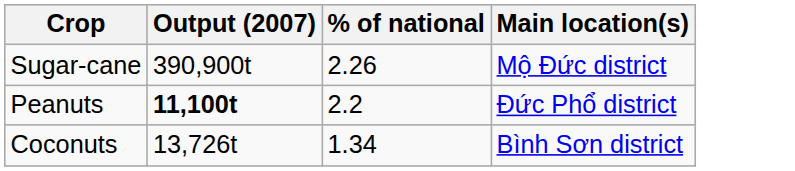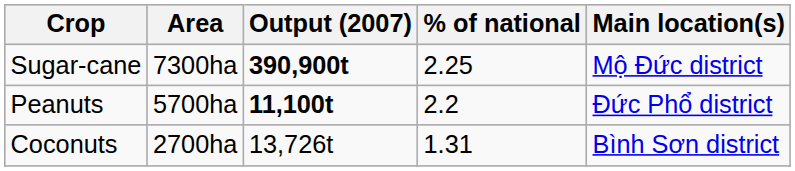 <table class="wikitable">
 <tr>
 <th>Crop</th>
+<th>Area</th>
 <th>Output (2007)</th>
 <th>% of national</th>
 <th>Main location(s)</th>
 </tr>
 <tr>
 <td>Sugar-cane</td>
-<td>390,900t</td>
-<td>2.26</td>
+<td>7300ha</td>
+<td><strong>390,900t</strong></td>
+<td>2.25</td>
 <td><a href='#'>Mộ Đức district</a></td>
 </tr>
 <tr>
 <td>Peanuts</td>
+<td>5700ha</td>
 <td><strong>11,100t</strong></td>
 <td>2.2</td>
 <td><a href='#'>Đức Phổ district</a></td>
 </tr>
 <tr>
 <td>Coconuts</td>
+<td>2700ha</td>
 <td>13,726t</td>
-<td>1.34</td>
+<td>1.31</td>
 <td><a href='#'>Bình Sơn district</a></td>
 </tr>
 </table>
